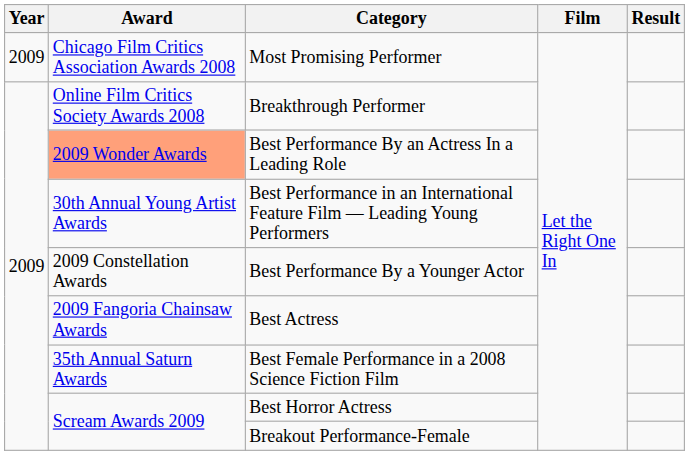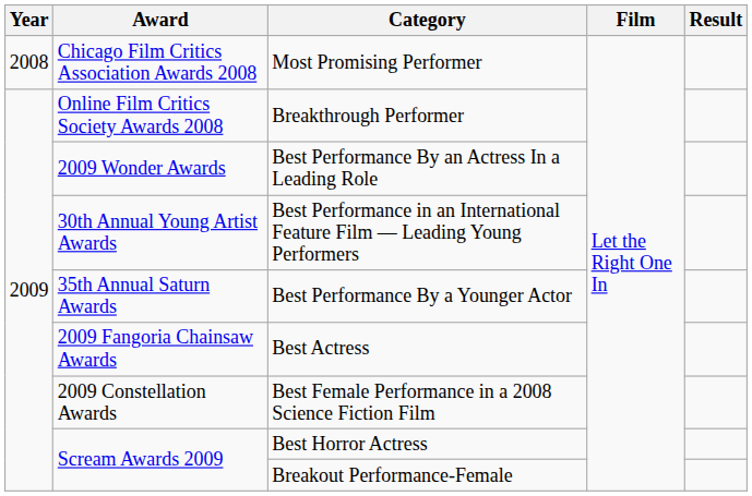 <table class="wikitable">
 <tr>
 <th>Year</th>
 <th>Award</th>
 <th>Category</th>
 <th>Film</th>
 <th>Result</th>
 </tr>
 <tr>
-<td rowspan=1>2009</td>
+<td rowspan=1>2008</td>
 <td><a href='#'>Chicago Film Critics Association Awards 2008</a></td>
 <td>Most Promising Performer</td>
 <td rowspan=11><em><a href='#'></em>Let the Right One In<em></a></em></td>
 <td></td>
 </tr>
 <tr>
 <td rowspan=9>2009</td>
 <td><a href='#'>Online Film Critics Society Awards 2008</a></td>
 <td>Breakthrough Performer</td>
 <td></td>
 </tr>
 <tr>
-<td style="background: lightsalmon;"><a href='#'>2009 Wonder Awards</a></td>
+<td><a href='#'>2009 Wonder Awards</a></td>
 <td>Best Performance By an Actress In a Leading Role</td>
 <td></td>
 </tr>
 <tr>
 <td><a href='#'>30th Annual Young Artist Awards</a></td>
 <td>Best Performance in an International Feature Film — Leading Young Performers</td>
 <td></td>
 </tr>
 <tr>
-<td>2009 Constellation Awards</td>
+<td><a href='#'>35th Annual Saturn Awards</a></td>
 <td>Best Performance By a Younger Actor</td>
 <td></td>
 </tr>
 <tr>
 <td><a href='#'>2009 Fangoria Chainsaw Awards</a></td>
 <td>Best Actress</td>
 <td></td>
 </tr>
 <tr>
-<td><a href='#'>35th Annual Saturn Awards</a></td>
+<td>2009 Constellation Awards</td>
 <td>Best Female Performance in a 2008 Science Fiction Film</td>
 <td></td>
 </tr>
 <tr>
 <td rowspan=2><a href='#'>Scream Awards 2009</a></td>
 <td>Best Horror Actress</td>
 <td></td>
 </tr>
 <tr>
 <td>Breakout Performance-Female</td>
 <td></td>
 </tr>
 </table>
